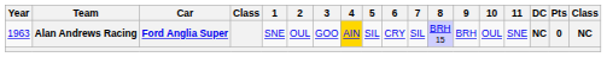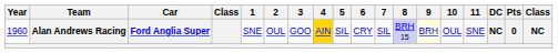 <table class="wikitable" style="text-align:center; font-size:85%">
 <tr>
 <th>Year</th>
 <th>Team</th>
 <th>Car</th>
 <th>Class</th>
 <th>1</th>
 <th>2</th>
 <th>3</th>
 <th>4</th>
 <th>5</th>
 <th>6</th>
 <th>7</th>
 <th>8</th>
 <th>9</th>
 <th>10</th>
 <th>11</th>
 <th>DC</th>
 <th>Pts</th>
 <th>Class</th>
 </tr>
 <tr>
-<td><a href='#'>1963</a></td>
+<td><a href='#'>1960</a></td>
 <th>Alan Andrews Racing</th>
 <th><a href='#'>Ford Anglia Super</a></th>
 <th><span></span></th>
 <td><a href='#'>SNE</a></td>
 <td><a href='#'>OUL</a></td>
 <td><a href='#'>GOO</a></td>
 <td style="background: gold;"><a href='#'>AIN</a></td>
 <td><a href='#'>SIL</a></td>
 <td><a href='#'>CRY</a></td>
 <td><a href='#'>SIL</a></td>
 <td style="background:#CFCFFF;"><a href='#'>BRH</a><br><small>15</small></td>
-<td><a href='#'>BRH</a></td>
+<td style="background: lightyellow;"><a href='#'>BRH</a></td>
 <td><a href='#'>OUL</a></td>
 <td><a href='#'>SNE</a></td>
 <th>NC</th>
 <th>0</th>
 <th>NC</th>
 </tr>
 <tr>
 <th colspan="18"></th>
 </tr>
 </table>
